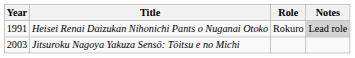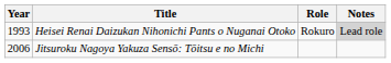 <table class="wikitable">
 <tr>
 <th>Year</th>
 <th>Title</th>
 <th>Role</th>
 <th>Notes</th>
 </tr>
 <tr>
-<td>1991</td>
+<td>1993</td>
 <td><em>Heisei Renai Daizukan Nihonichi Pants o Nuganai Otoko</em></td>
 <td>Rokuro</td>
 <td style="background: lightgrey;">Lead role</td>
 </tr>
 <tr>
-<td>2003</td>
+<td>2006</td>
 <td><em>Jitsuroku Nagoya Yakuza Sensō: Tōitsu e no Michi</em></td>
 <td></td>
 <td></td>
 </tr>
 </table>
